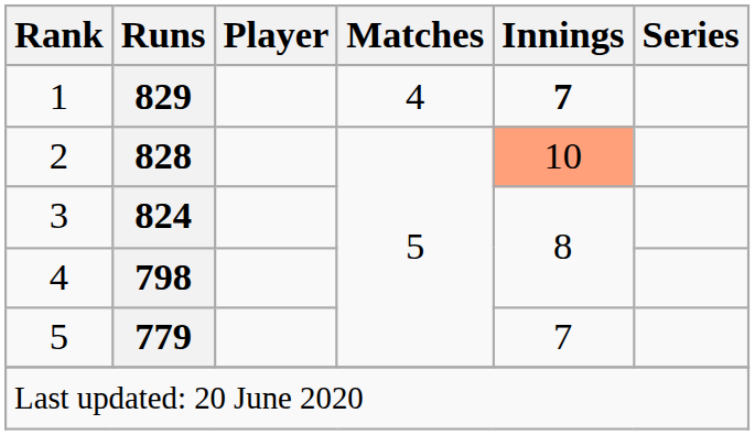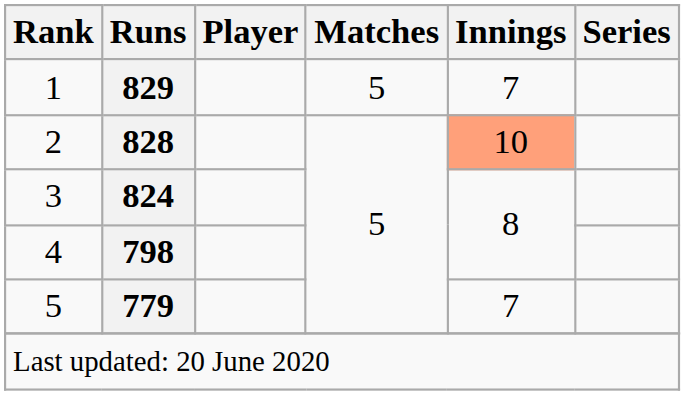 <table class="wikitable plainrowheaders sortable">
 <tr>
 <th scope=col>Rank</th>
 <th scope=col>Runs</th>
 <th scope=col>Player</th>
 <th scope=col>Matches</th>
 <th scope=col>Innings</th>
 <th scope=col>Series</th>
 </tr>
 <tr>
 <td align=center>1</td>
 <th scope=row style="text-align:center;">829</th>
 <td></td>
-<td align=center>4</td>
-<td align=center><strong>7</strong></td>
+<td align=center>5</td>
+<td align=center>7</td>
 <td></td>
 </tr>
 <tr>
 <td align=center>2</td>
 <th scope=row style=text-align:center;>828</th>
 <td></td>
 <td align=center rowspan=4>5</td>
 <td align=center style="background: lightsalmon;">10</td>
 <td></td>
 </tr>
 <tr>
 <td align=center>3</td>
 <th scope=row style=text-align:center;>824</th>
 <td></td>
 <td align=center rowspan=2>8</td>
 <td></td>
 </tr>
 <tr>
 <td align=center>4</td>
 <th scope=row style=text-align:center;>798</th>
 <td></td>
 <td></td>
 </tr>
 <tr>
 <td align=center>5</td>
 <th scope=row style=text-align:center;>779</th>
 <td></td>
 <td align=center>7</td>
 <td></td>
 </tr>
 <tr>
 </tr>
 <tr class=sortbottom>
 <td colspan=6><small>Last updated: 20 June 2020</small></td>
 </tr>
 </table>
